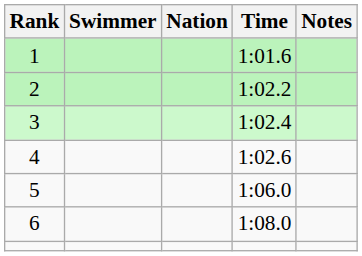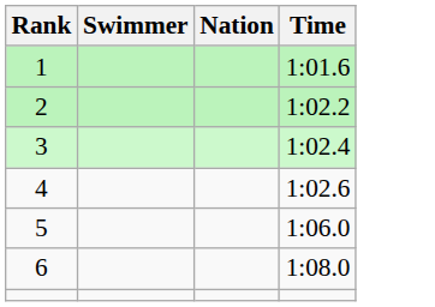 <table class="wikitable sortable" style="text-align:center">
 <tr>
 <th>Rank</th>
 <th>Swimmer</th>
 <th>Nation</th>
 <th>Time</th>
-<th>Notes</th>
 </tr>
 <tr bgcolor=bbf3bb>
 <td>1</td>
 <td align=left></td>
 <td align=left></td>
 <td>1:01.6</td>
-<td></td>
 </tr>
 <tr bgcolor=bbf3bb>
 <td>2</td>
 <td align=left></td>
 <td align=left></td>
 <td>1:02.2</td>
-<td></td>
 </tr>
 <tr bgcolor=ccf9cc>
 <td>3</td>
 <td align=left></td>
 <td align=left></td>
 <td>1:02.4</td>
-<td></td>
 </tr>
 <tr>
 <td>4</td>
 <td align=left></td>
 <td align=left></td>
 <td>1:02.6</td>
-<td></td>
 </tr>
 <tr>
 <td>5</td>
 <td align=left></td>
 <td align=left></td>
 <td>1:06.0</td>
-<td></td>
 </tr>
 <tr>
 <td>6</td>
 <td align=left></td>
 <td align=left></td>
 <td>1:08.0</td>
-<td></td>
 </tr>
 <tr>
 <td></td>
 <td align=left></td>
 <td align=left></td>
 <td></td>
-<td></td>
 </tr>
 </table>
